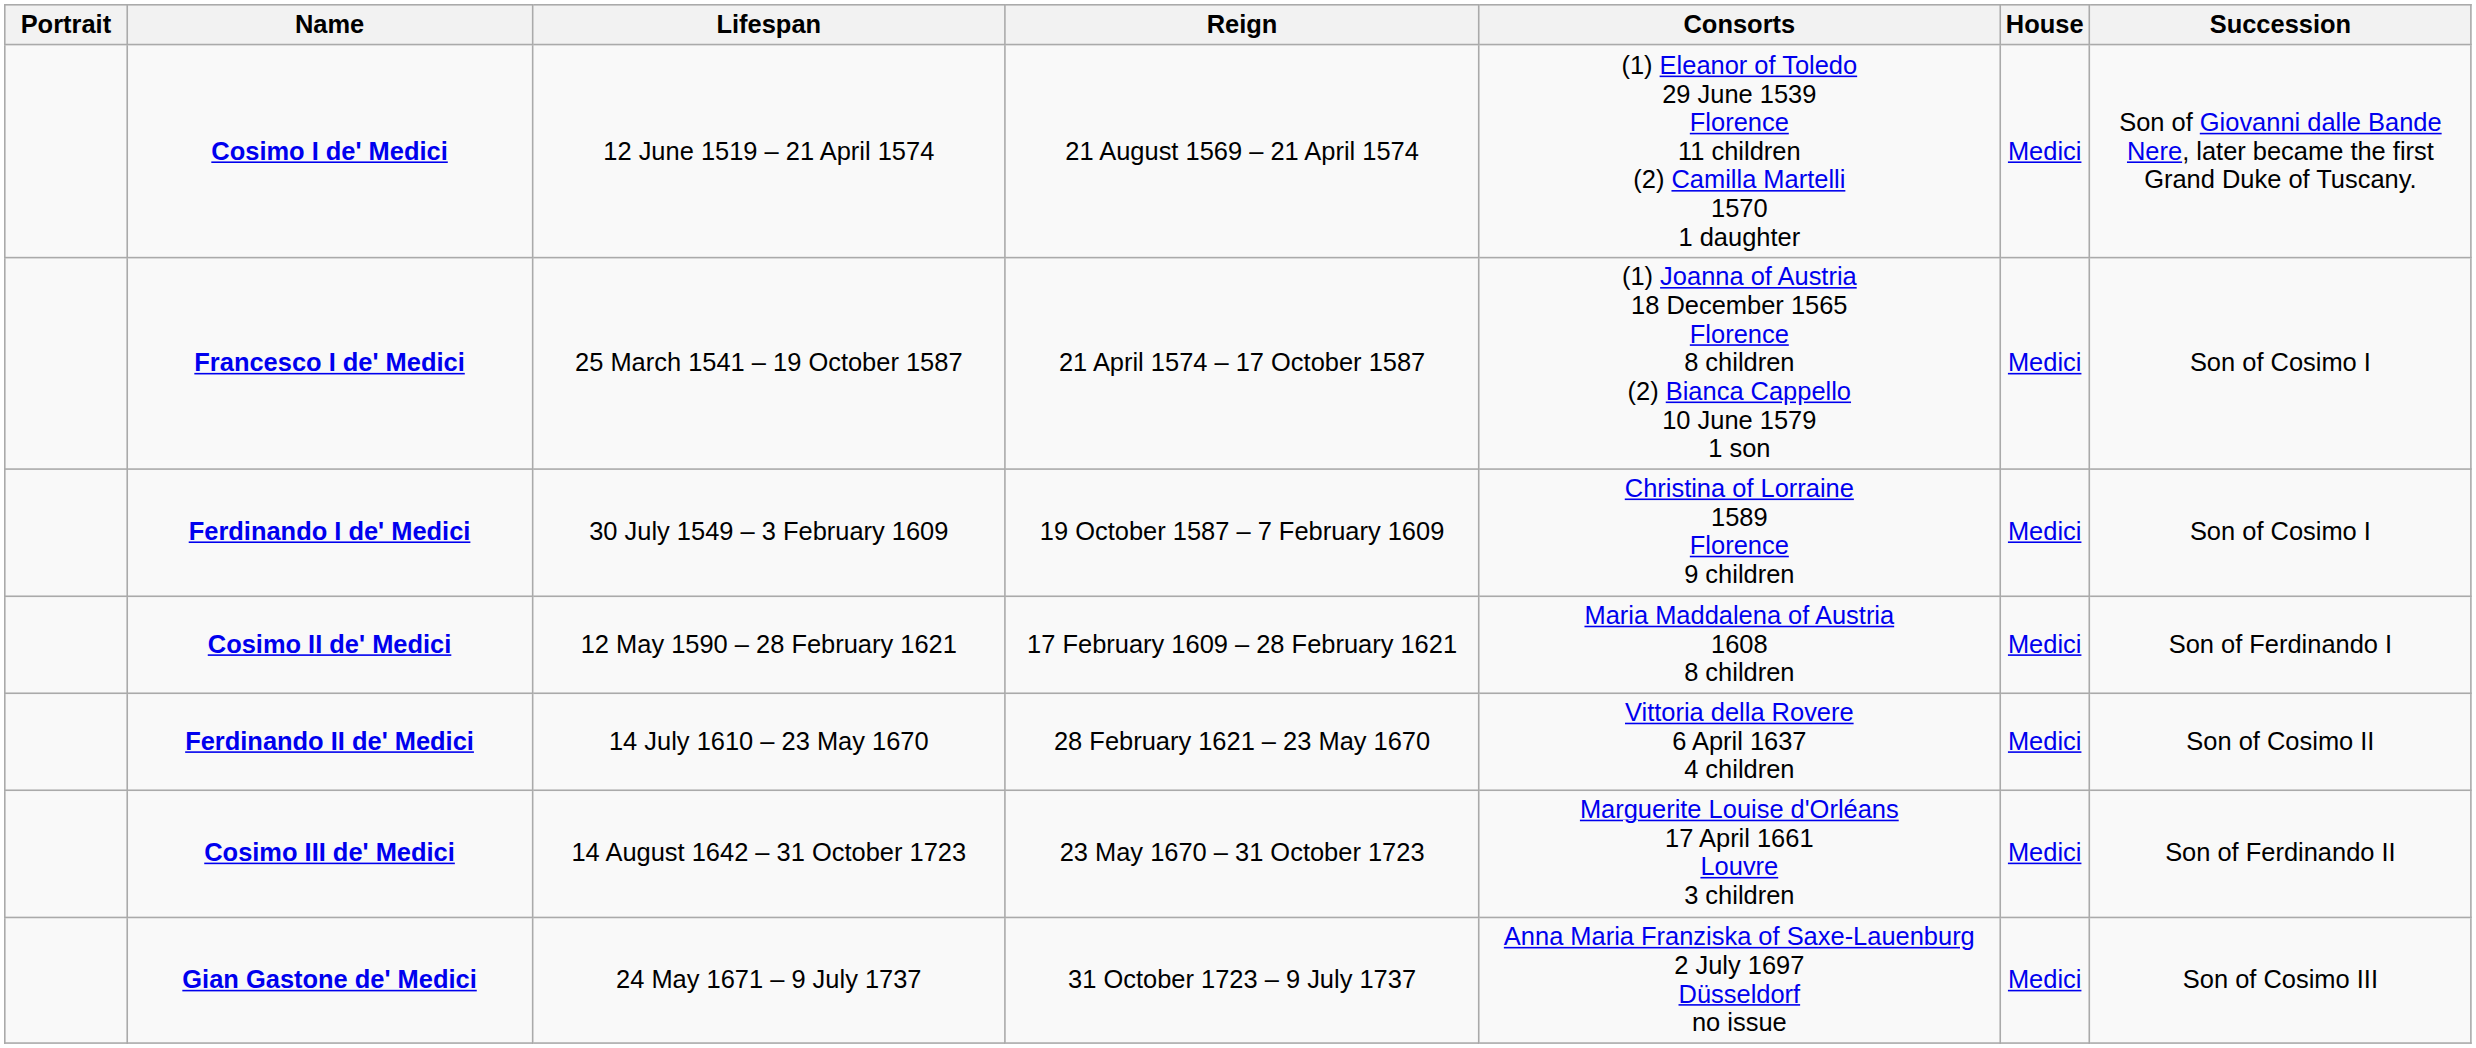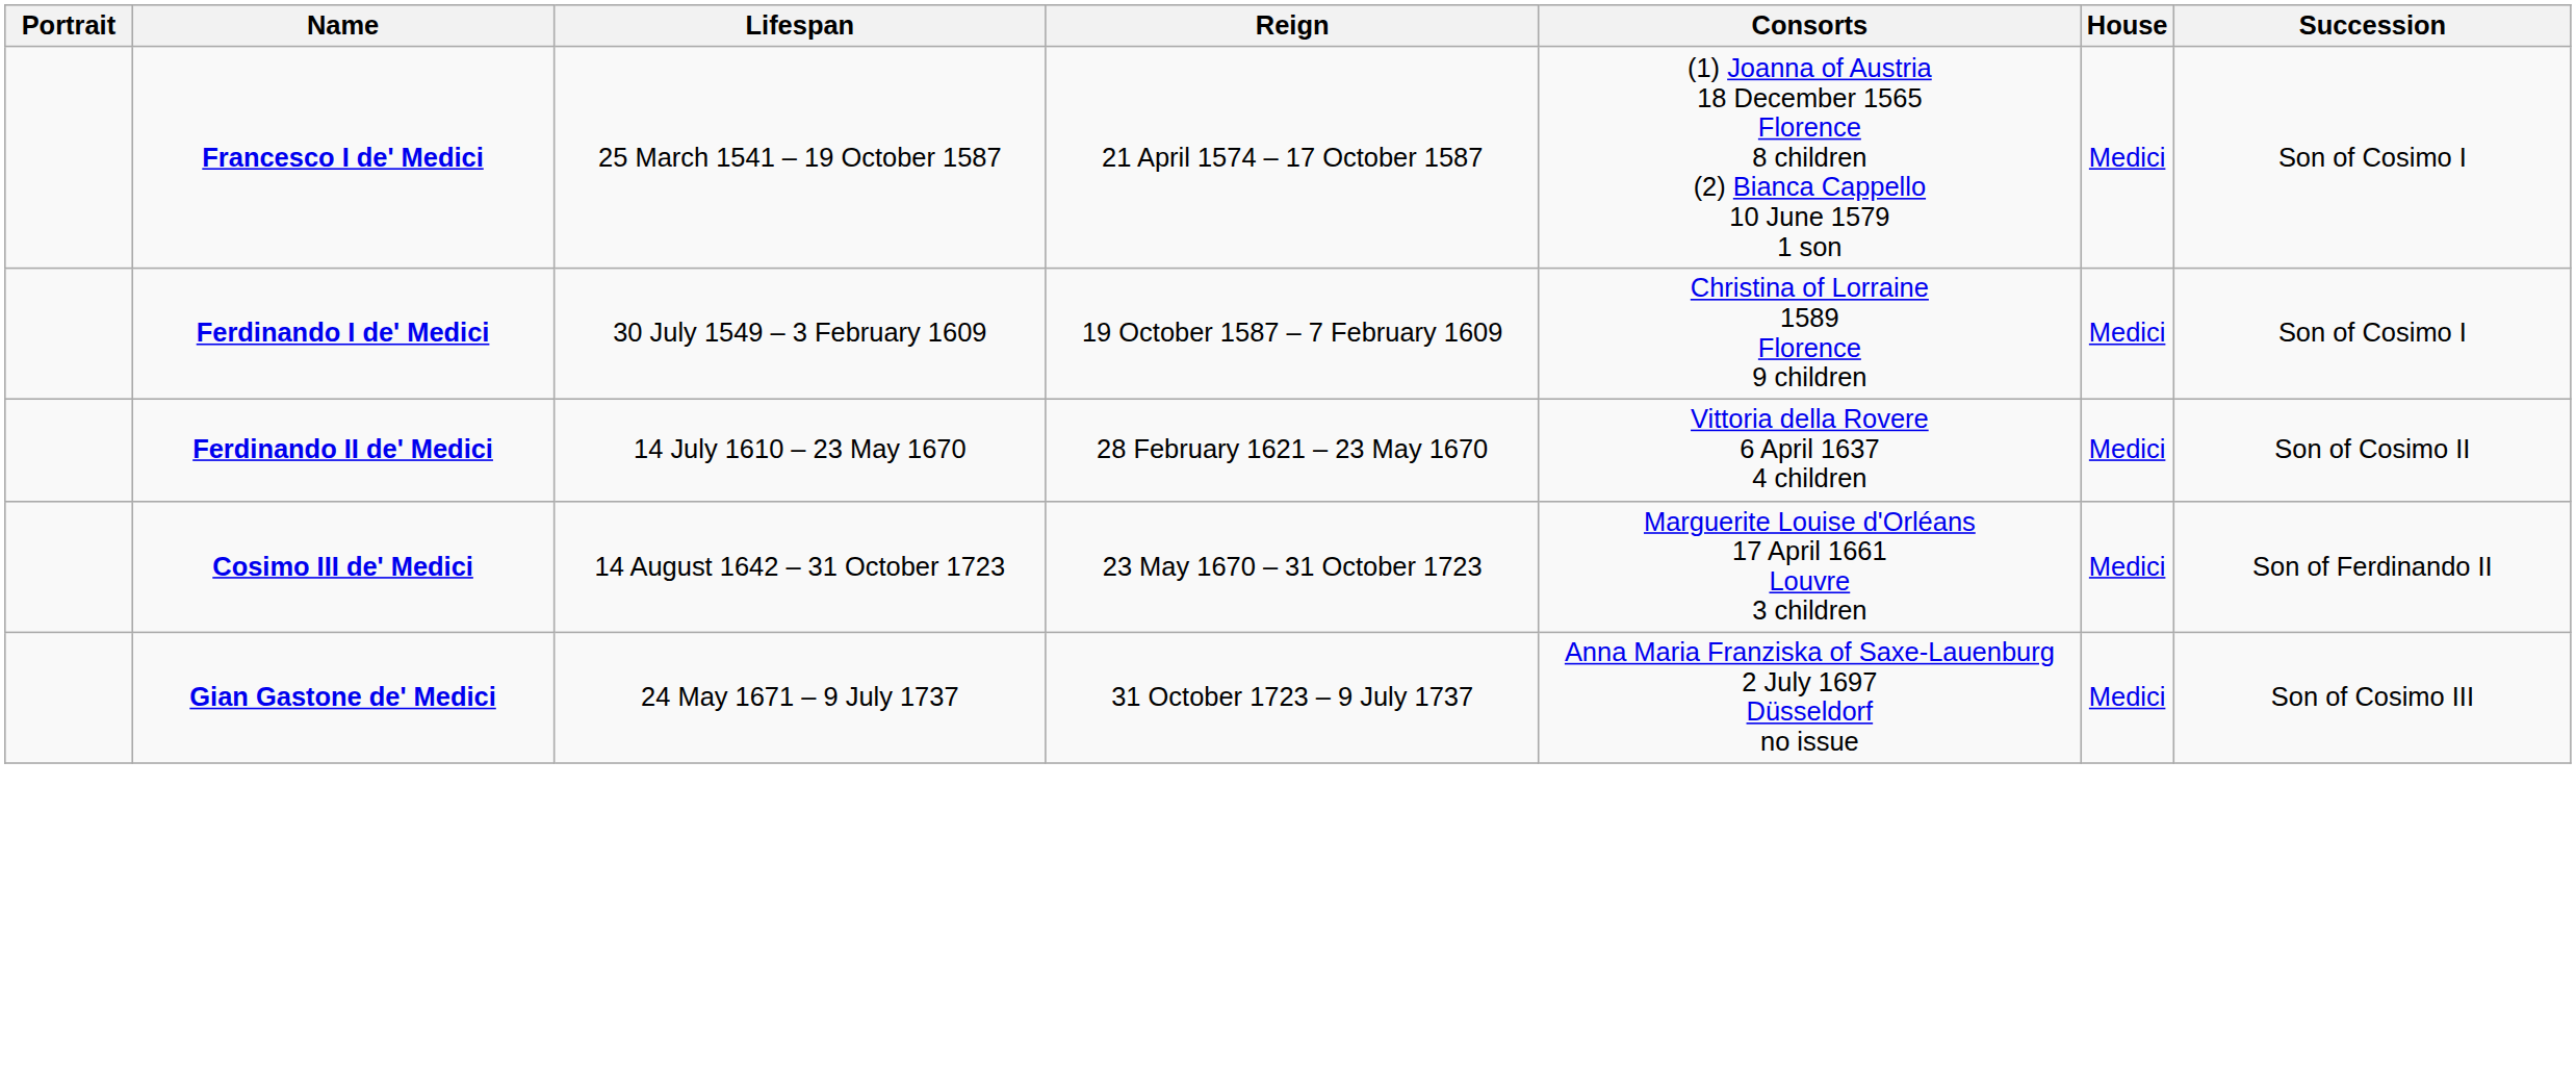 <table width=98% class="wikitable" style="text-align:center;">
 <tr>
 <th width="5%">Portrait</th>
 <th width="17%">Name</th>
 <th width="20%">Lifespan</th>
 <th width="20%">Reign</th>
 <th width="22%">Consorts</th>
 <th>House</th>
 <th width="28%">Succession</th>
-</tr>
-<tr>
-<td></td>
-<td><strong><a href='#'>Cosimo I de' Medici</a></strong></td>
-<td>12 June 1519 – 21 April 1574</td>
-<td>21 August 1569 – 21 April 1574</td>
-<td>(1) <a href='#'>Eleanor of Toledo</a><br>29 June 1539<br><a href='#'>Florence</a><br>11 children<br>(2) <a href='#'>Camilla Martelli</a><br>1570<br>1 daughter</td>
-<td><a href='#'>Medici</a></td>
-<td>Son of <a href='#'>Giovanni dalle Bande Nere</a>, later became the first Grand Duke of Tuscany.</td>
 </tr>
 <tr>
 <td></td>
 <td><strong><a href='#'>Francesco I de' Medici</a></strong></td>
 <td>25 March 1541 – 19 October 1587</td>
 <td>21 April 1574 – 17 October 1587</td>
 <td>(1) <a href='#'>Joanna of Austria</a><br>18 December 1565<br><a href='#'>Florence</a><br>8 children<br>(2) <a href='#'>Bianca Cappello</a><br>10 June 1579<br>1 son</td>
 <td><a href='#'>Medici</a></td>
 <td>Son of Cosimo I</td>
 </tr>
 <tr>
 <td></td>
 <td><strong><a href='#'>Ferdinando I de' Medici</a></strong></td>
 <td>30 July 1549 – 3 February 1609</td>
 <td>19 October 1587 – 7 February 1609</td>
 <td><a href='#'>Christina of Lorraine</a><br>1589<br><a href='#'>Florence</a><br>9 children</td>
 <td><a href='#'>Medici</a></td>
 <td>Son of Cosimo I</td>
-</tr>
-<tr>
-<td></td>
-<td><strong><a href='#'>Cosimo II de' Medici</a></strong></td>
-<td>12 May 1590 – 28 February 1621</td>
-<td>17 February 1609 – 28 February 1621</td>
-<td><a href='#'>Maria Maddalena of Austria</a><br>1608<br>8 children</td>
-<td><a href='#'>Medici</a></td>
-<td>Son of Ferdinando I</td>
 </tr>
 <tr>
 <td></td>
 <td><strong><a href='#'>Ferdinando II de' Medici</a></strong></td>
 <td>14 July 1610 – 23 May 1670</td>
 <td>28 February 1621 – 23 May 1670</td>
 <td><a href='#'>Vittoria della Rovere</a><br>6 April 1637<br>4 children</td>
 <td><a href='#'>Medici</a></td>
 <td>Son of Cosimo II</td>
 </tr>
 <tr>
 <td></td>
 <td><strong><a href='#'>Cosimo III de' Medici</a></strong></td>
 <td>14 August 1642 – 31 October 1723</td>
 <td>23 May 1670 – 31 October 1723</td>
 <td><a href='#'>Marguerite Louise d'Orléans</a><br>17 April 1661<br><a href='#'>Louvre</a><br>3 children</td>
 <td><a href='#'>Medici</a></td>
 <td>Son of Ferdinando II</td>
 </tr>
 <tr>
 <td></td>
 <td><strong><a href='#'>Gian Gastone de' Medici</a></strong></td>
 <td>24 May 1671 – 9 July 1737</td>
 <td>31 October 1723 – 9 July 1737</td>
 <td><a href='#'>Anna Maria Franziska of Saxe-Lauenburg</a><br>2 July 1697<br><a href='#'>Düsseldorf</a><br>no issue</td>
 <td><a href='#'>Medici</a></td>
 <td>Son of Cosimo III</td>
 </tr>
 </table>
